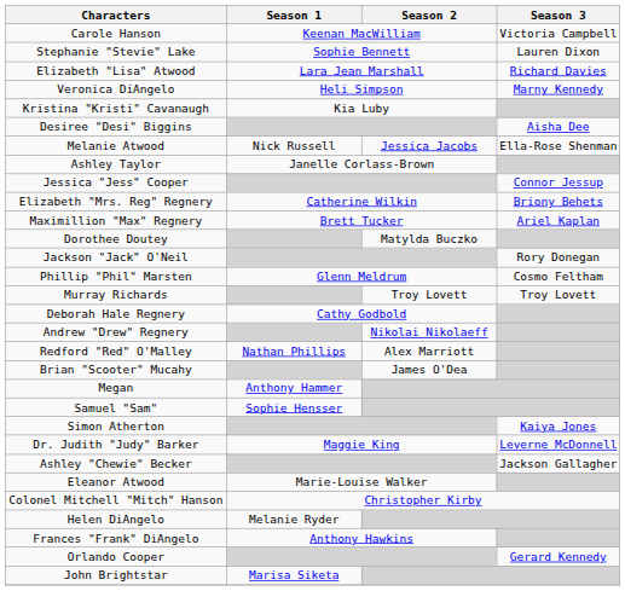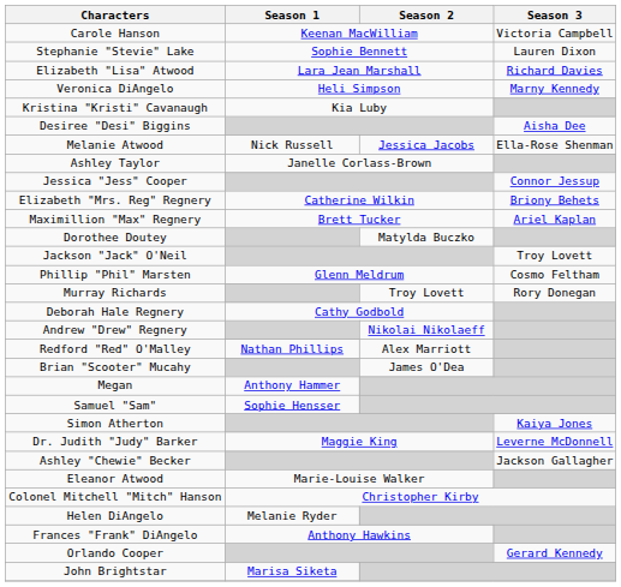 <table class="wikitable" style="text-align: center; width=100%">
 <tr>
 <th width="36%">Characters</th>
 <th width="22%">Season 1</th>
 <th width="22%">Season 2</th>
 <th width="22%">Season 3</th>
 </tr>
 <tr>
 <td>Carole Hanson</td>
 <td colspan="2"><a href='#'>Keenan MacWilliam</a></td>
 <td colspan="1">Victoria Campbell</td>
 </tr>
 <tr>
 <td>Stephanie "Stevie" Lake</td>
 <td colspan="2"><a href='#'>Sophie Bennett</a></td>
 <td colspan="1">Lauren Dixon</td>
 </tr>
 <tr>
 <td>Elizabeth "Lisa" Atwood</td>
 <td colspan="2"><a href='#'>Lara Jean Marshall</a></td>
 <td colspan="1"><a href='#'>Richard Davies</a></td>
 </tr>
 <tr>
 <td>Veronica DiAngelo</td>
 <td colspan="2"><a href='#'>Heli Simpson</a></td>
 <td colspan="1"><a href='#'>Marny Kennedy</a></td>
 </tr>
 <tr>
 <td>Kristina "Kristi" Cavanaugh</td>
 <td colspan="2">Kia Luby</td>
 <td colspan="1" bgcolor="lightgrey"></td>
 </tr>
 <tr>
 <td>Desiree "Desi" Biggins</td>
 <td colspan="2" bgcolor="lightgrey"></td>
 <td colspan="1"><a href='#'>Aisha Dee</a></td>
 </tr>
 <tr>
 <td>Melanie Atwood</td>
 <td colspan="1">Nick Russell</td>
 <td colspan="1"><a href='#'>Jessica Jacobs</a></td>
 <td colspan="1">Ella-Rose Shenman</td>
 </tr>
 <tr>
 <td>Ashley Taylor</td>
 <td colspan="2">Janelle Corlass-Brown</td>
 <td colspan="1" bgcolor="lightgrey"></td>
 </tr>
 <tr>
 <td>Jessica "Jess" Cooper</td>
 <td colspan="2" bgcolor="lightgrey"></td>
 <td colspan="1"><a href='#'>Connor Jessup</a></td>
 </tr>
 <tr>
 <td>Elizabeth "Mrs. Reg" Regnery</td>
 <td colspan="2"><a href='#'>Catherine Wilkin</a></td>
 <td colspan="1"><a href='#'>Briony Behets</a></td>
 </tr>
 <tr>
 <td>Maximillion "Max" Regnery</td>
 <td colspan="2"><a href='#'>Brett Tucker</a></td>
 <td colspan="1"><a href='#'>Ariel Kaplan</a></td>
 </tr>
 <tr>
 <td>Dorothee Doutey</td>
 <td colspan="1" bgcolor="lightgrey"></td>
 <td colspan="1">Matylda Buczko</td>
 <td colspan="1" bgcolor="lightgrey"></td>
 </tr>
 <tr>
 <td>Jackson "Jack" O'Neil</td>
 <td colspan="2" bgcolor="lightgrey"></td>
-<td colspan="1">Rory Donegan</td>
+<td colspan="1">Troy Lovett</td>
 </tr>
 <tr>
 <td>Phillip "Phil" Marsten</td>
 <td colspan="2"><a href='#'>Glenn Meldrum</a></td>
 <td colspan="1">Cosmo Feltham</td>
 </tr>
 <tr>
 <td>Murray Richards</td>
 <td colspan="1" bgcolor="lightgrey"></td>
 <td colspan="1">Troy Lovett</td>
-<td colspan="1">Troy Lovett</td>
+<td colspan="1">Rory Donegan</td>
 </tr>
 <tr>
 <td>Deborah Hale Regnery</td>
 <td colspan="2"><a href='#'>Cathy Godbold</a></td>
 <td colspan="1" bgcolor="lightgrey"></td>
 </tr>
 <tr>
 <td>Andrew "Drew" Regnery</td>
 <td colspan="1" bgcolor="lightgrey"></td>
 <td colspan="1"><a href='#'>Nikolai Nikolaeff</a></td>
 <td colspan="1" bgcolor="lightgrey"></td>
 </tr>
 <tr>
 <td>Redford "Red" O'Malley</td>
 <td colspan="1"><a href='#'>Nathan Phillips</a></td>
 <td colspan="1">Alex Marriott</td>
 <td colspan="1" bgcolor="lightgrey"></td>
 </tr>
 <tr>
 <td>Brian "Scooter" Mucahy</td>
 <td colspan="1" bgcolor="lightgrey"></td>
 <td colspan="1">James O'Dea</td>
 <td colspan="1" bgcolor="lightgrey"></td>
 </tr>
 <tr>
 <td>Megan</td>
 <td colspan="1"><a href='#'>Anthony Hammer</a></td>
 <td colspan="2" bgcolor="lightgrey"></td>
 </tr>
 <tr>
 <td>Samuel "Sam"</td>
 <td colspan="1"><a href='#'>Sophie Hensser</a></td>
 <td colspan="2" bgcolor="lightgrey"></td>
 </tr>
 <tr>
 <td>Simon Atherton</td>
 <td colspan="2" bgcolor="lightgrey"></td>
 <td colspan="1"><a href='#'>Kaiya Jones</a></td>
 </tr>
 <tr>
 <td>Dr. Judith "Judy" Barker</td>
 <td colspan="2"><a href='#'>Maggie King</a></td>
 <td colspan="1"><a href='#'>Leverne McDonnell</a></td>
 </tr>
 <tr>
 <td>Ashley "Chewie" Becker</td>
 <td colspan="2" bgcolor="lightgrey"></td>
 <td colspan="1">Jackson Gallagher</td>
 </tr>
 <tr>
 <td>Eleanor Atwood</td>
 <td colspan="2">Marie-Louise Walker</td>
 <td colspan="1" bgcolor="lightgrey"></td>
 </tr>
 <tr>
 <td>Colonel Mitchell "Mitch" Hanson</td>
 <td colspan="3"><a href='#'>Christopher Kirby</a></td>
 </tr>
 <tr>
 <td>Helen DiAngelo</td>
 <td colspan="1">Melanie Ryder</td>
 <td colspan="2" bgcolor="lightgrey"></td>
 </tr>
 <tr>
 <td>Frances "Frank" DiAngelo</td>
 <td colspan="2"><a href='#'>Anthony Hawkins</a></td>
 <td colspan="2" bgcolor="lightgrey"></td>
 </tr>
 <tr>
 <td>Orlando Cooper</td>
 <td colspan="2" bgcolor="lightgrey"></td>
 <td colspan="1"><a href='#'>Gerard Kennedy</a></td>
 </tr>
 <tr>
 <td>John Brightstar</td>
 <td colspan="1"><a href='#'>Marisa Siketa</a></td>
 <td colspan="2" bgcolor="lightgrey"></td>
 </tr>
 <tr>
 </tr>
 </table>
